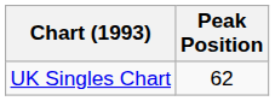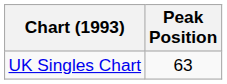 <table class="wikitable">
 <tr>
 <th style="text-align:center;">Chart (1993)</th>
 <th style="text-align:center;">Peak<br>Position</th>
 </tr>
 <tr>
 <td align="left"><a href='#'>UK Singles Chart</a></td>
-<td style="text-align:center;">62</td>
+<td style="text-align:center;">63</td>
 </tr>
 </table>
